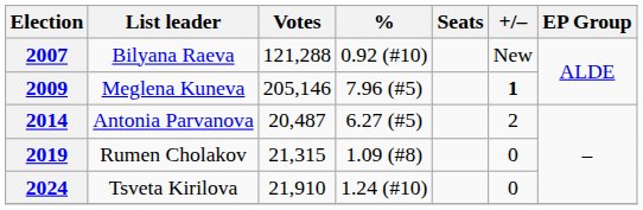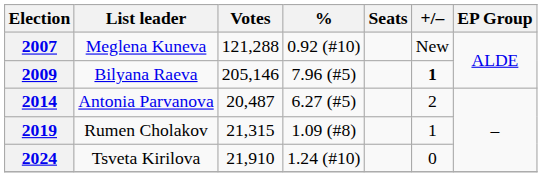 <table class="wikitable" style="text-align:center">
 <tr>
 <th>Election</th>
 <th>List leader</th>
 <th>Votes</th>
 <th>%</th>
 <th>Seats</th>
 <th>+/–</th>
 <th>EP Group</th>
 </tr>
 <tr>
 <th><a href='#'>2007</a></th>
-<td><a href='#'>Bilyana Raeva</a></td>
+<td><a href='#'>Meglena Kuneva</a></td>
 <td>121,288</td>
 <td>0.92 (#10)</td>
 <td></td>
 <td>New</td>
 <td rowspan=2><a href='#'>ALDE</a></td>
 </tr>
 <tr>
 <th><a href='#'>2009</a></th>
-<td><a href='#'>Meglena Kuneva</a></td>
+<td><a href='#'>Bilyana Raeva</a></td>
 <td>205,146</td>
 <td>7.96 (#5)</td>
 <td></td>
 <td><strong> 1</strong></td>
 </tr>
 <tr>
 <th><a href='#'>2014</a></th>
 <td><a href='#'>Antonia Parvanova</a></td>
 <td>20,487</td>
 <td>6.27 (#5)</td>
 <td></td>
 <td> 2</td>
 <td rowspan=3>–</td>
 </tr>
 <tr>
 <th><a href='#'>2019</a></th>
 <td>Rumen Cholakov</td>
 <td>21,315</td>
 <td>1.09 (#8)</td>
 <td></td>
-<td> 0</td>
+<td> 1</td>
 </tr>
 <tr>
 <th><a href='#'>2024</a></th>
 <td>Tsveta Kirilova</td>
 <td>21,910</td>
 <td>1.24 (#10)</td>
 <td></td>
 <td> 0</td>
 </tr>
 <tr>
 </tr>
 </table>
